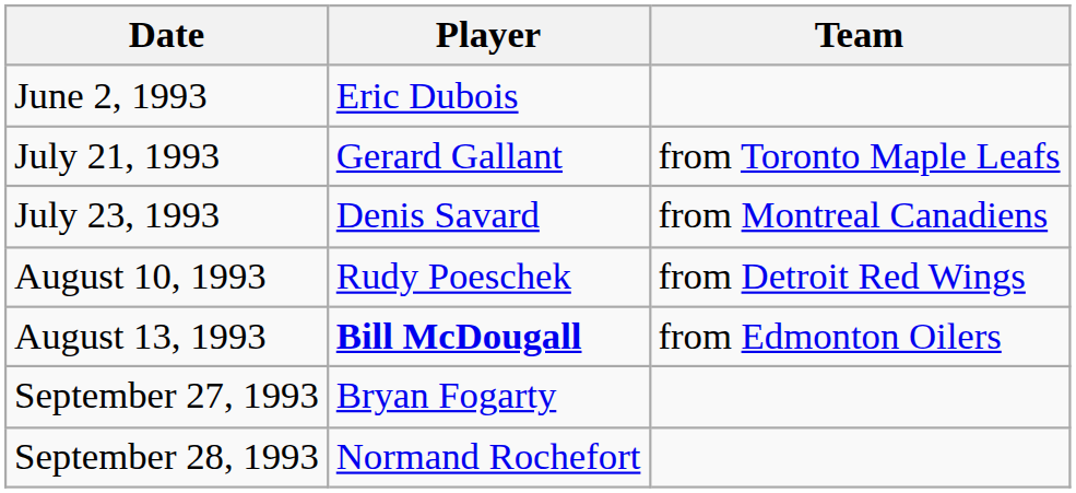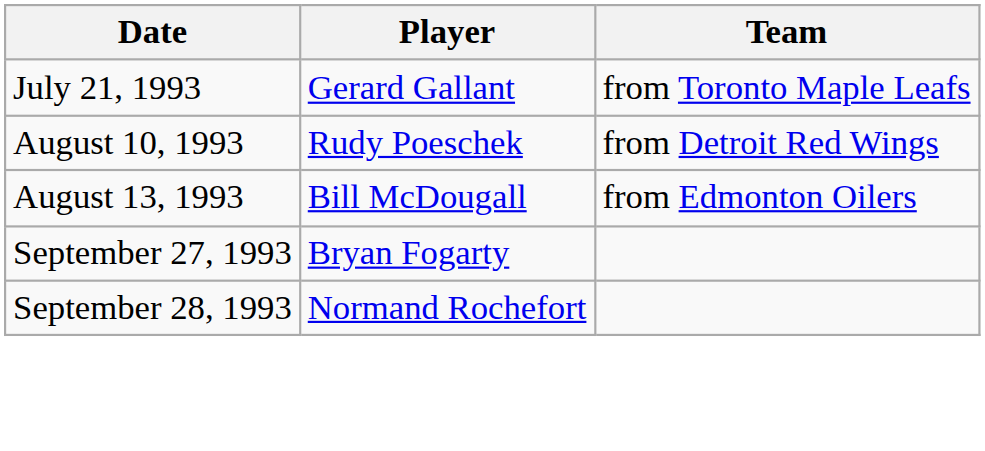 <table class="wikitable">
 <tr>
 <th>Date</th>
 <th>Player</th>
 <th>Team</th>
 </tr>
 <tr>
-<td>June 2, 1993</td>
-<td><a href='#'>Eric Dubois</a></td>
-<td></td>
-</tr>
-<tr>
 <td>July 21, 1993</td>
 <td><a href='#'>Gerard Gallant</a></td>
 <td>from <a href='#'>Toronto Maple Leafs</a></td>
-</tr>
-<tr>
-<td>July 23, 1993</td>
-<td><a href='#'>Denis Savard</a></td>
-<td>from <a href='#'>Montreal Canadiens</a></td>
 </tr>
 <tr>
 <td>August 10, 1993</td>
 <td><a href='#'>Rudy Poeschek</a></td>
 <td>from <a href='#'>Detroit Red Wings</a></td>
 </tr>
 <tr>
 <td>August 13, 1993</td>
-<td><strong><a href='#'>Bill McDougall</a></strong></td>
+<td><a href='#'>Bill McDougall</a></td>
 <td>from <a href='#'>Edmonton Oilers</a></td>
 </tr>
 <tr>
 <td>September 27, 1993</td>
 <td><a href='#'>Bryan Fogarty</a></td>
 <td></td>
 </tr>
 <tr>
 <td>September 28, 1993</td>
 <td><a href='#'>Normand Rochefort</a></td>
 <td></td>
 </tr>
 </table>
